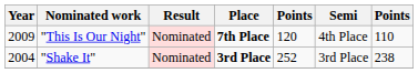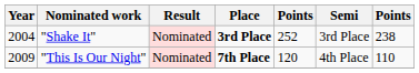 <table class="wikitable">
 <tr>
 <th>Year</th>
 <th>Nominated work</th>
 <th>Result</th>
 <th>Place</th>
 <th>Points</th>
 <th>Semi</th>
 <th>Points</th>
 </tr>
 <tr>
+<td>2004</td>
+<td>"<a href='#'>Shake It</a>"</td>
+<td style="background: #ffdddd">Nominated</td>
+<td><strong>3rd Place</strong></td>
+<td>252</td>
+<td>3rd Place</td>
+<td>238</td>
+</tr>
+<tr>
 <td>2009</td>
 <td>"<a href='#'>This Is Our Night</a>"</td>
 <td style="background: #ffdddd">Nominated</td>
 <td><strong>7th Place</strong></td>
 <td>120</td>
 <td>4th Place</td>
 <td>110</td>
 </tr>
 <tr>
-<td>2004</td>
-<td>"<a href='#'>Shake It</a>"</td>
-<td style="background: #ffdddd">Nominated</td>
-<td><strong>3rd Place</strong></td>
-<td>252</td>
-<td>3rd Place</td>
-<td>238</td>
-</tr>
-<tr>
 </tr>
 </table>
